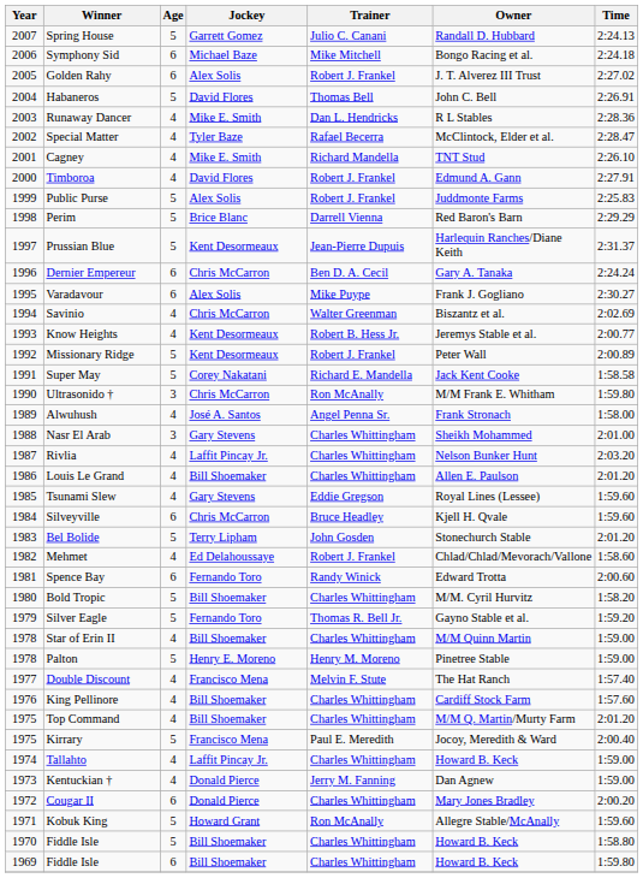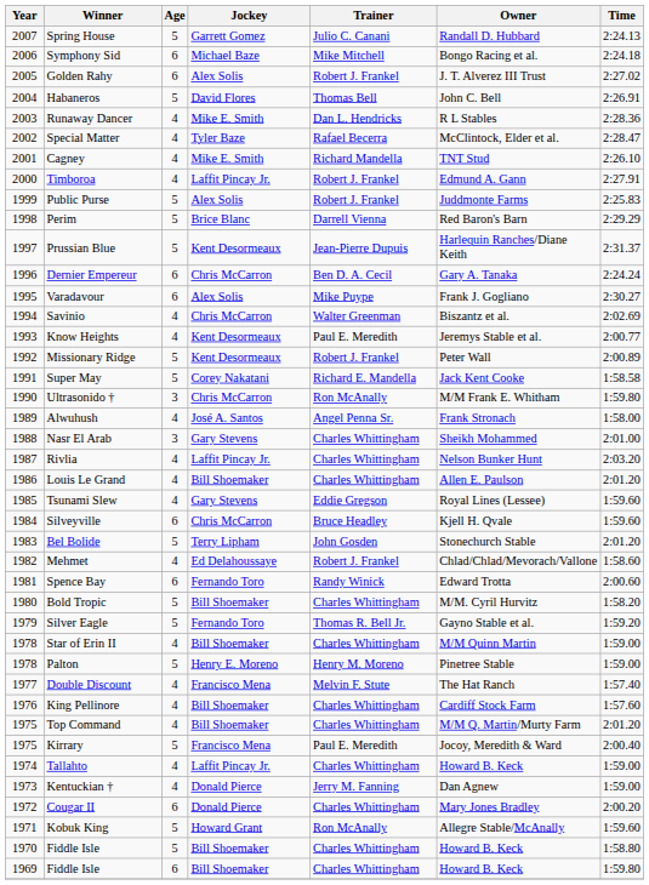 <table class="wikitable sortable" style="font-size:90%">
 <tr>
 <th style="width:38px">Year<br></th>
 <th style="width:130px">Winner<br></th>
 <th>Age<br></th>
 <th style="width:135px">Jockey<br></th>
 <th style="width:140px">Trainer<br></th>
 <th style="width:170px">Owner<br></th>
 <th>Time</th>
 </tr>
 <tr>
 <td align=center>2007</td>
 <td>Spring House</td>
 <td align=center>5</td>
 <td><a href='#'>Garrett Gomez</a></td>
 <td><a href='#'>Julio C. Canani</a></td>
 <td><a href='#'>Randall D. Hubbard</a></td>
 <td>2:24.13</td>
 </tr>
 <tr>
 <td align=center>2006</td>
 <td>Symphony Sid</td>
 <td align=center>6</td>
 <td><a href='#'>Michael Baze</a></td>
 <td><a href='#'>Mike Mitchell</a></td>
 <td>Bongo Racing et al.</td>
 <td>2:24.18</td>
 </tr>
 <tr>
 <td align=center>2005</td>
 <td>Golden Rahy</td>
 <td align=center>6</td>
 <td><a href='#'>Alex Solis</a></td>
 <td><a href='#'>Robert J. Frankel</a></td>
 <td>J. T. Alverez III Trust</td>
 <td>2:27.02</td>
 </tr>
 <tr>
 <td align=center>2004</td>
 <td>Habaneros</td>
 <td align=center>5</td>
 <td><a href='#'>David Flores</a></td>
 <td><a href='#'>Thomas Bell</a></td>
 <td>John C. Bell</td>
 <td>2:26.91</td>
 </tr>
 <tr>
 <td align=center>2003</td>
 <td>Runaway Dancer</td>
 <td align=center>4</td>
 <td><a href='#'>Mike E. Smith</a></td>
 <td><a href='#'>Dan L. Hendricks</a></td>
 <td>R L Stables</td>
 <td>2:28.36</td>
 </tr>
 <tr>
 <td align=center>2002</td>
 <td>Special Matter</td>
 <td align=center>4</td>
 <td><a href='#'>Tyler Baze</a></td>
 <td><a href='#'>Rafael Becerra</a></td>
 <td>McClintock, Elder et al.</td>
 <td>2:28.47</td>
 </tr>
 <tr>
 <td align=center>2001</td>
 <td>Cagney</td>
 <td align=center>4</td>
 <td><a href='#'>Mike E. Smith</a></td>
 <td><a href='#'>Richard Mandella</a></td>
 <td><a href='#'>TNT Stud</a></td>
 <td>2:26.10</td>
 </tr>
 <tr>
 <td align=center>2000</td>
 <td><a href='#'>Timboroa</a></td>
 <td align=center>4</td>
-<td><a href='#'>David Flores</a></td>
+<td><a href='#'>Laffit Pincay Jr.</a></td>
 <td><a href='#'>Robert J. Frankel</a></td>
 <td><a href='#'>Edmund A. Gann</a></td>
 <td>2:27.91</td>
 </tr>
 <tr>
 <td align=center>1999</td>
 <td>Public Purse</td>
 <td align=center>5</td>
 <td><a href='#'>Alex Solis</a></td>
 <td><a href='#'>Robert J. Frankel</a></td>
 <td><a href='#'>Juddmonte Farms</a></td>
 <td>2:25.83</td>
 </tr>
 <tr>
 <td align=center>1998</td>
 <td>Perim</td>
 <td align=center>5</td>
 <td><a href='#'>Brice Blanc</a></td>
 <td><a href='#'>Darrell Vienna</a></td>
 <td>Red Baron's Barn</td>
 <td>2:29.29</td>
 </tr>
 <tr>
 <td align=center>1997</td>
 <td>Prussian Blue</td>
 <td align=center>5</td>
 <td><a href='#'>Kent Desormeaux</a></td>
 <td><a href='#'>Jean-Pierre Dupuis</a></td>
 <td><a href='#'>Harlequin Ranches</a>/Diane Keith</td>
 <td>2:31.37</td>
 </tr>
 <tr>
 <td align=center>1996</td>
 <td><a href='#'>Dernier Empereur</a></td>
 <td align=center>6</td>
 <td><a href='#'>Chris McCarron</a></td>
 <td><a href='#'>Ben D. A. Cecil</a></td>
 <td><a href='#'>Gary A. Tanaka</a></td>
 <td>2:24.24</td>
 </tr>
 <tr>
 <td align=center>1995</td>
 <td>Varadavour</td>
 <td align=center>6</td>
 <td><a href='#'>Alex Solis</a></td>
 <td><a href='#'>Mike Puype</a></td>
 <td>Frank J. Gogliano</td>
 <td>2:30.27</td>
 </tr>
 <tr>
 <td align=center>1994</td>
 <td>Savinio</td>
 <td align=center>4</td>
 <td><a href='#'>Chris McCarron</a></td>
 <td><a href='#'>Walter Greenman</a></td>
 <td>Biszantz et al.</td>
 <td>2:02.69</td>
 </tr>
 <tr>
 <td align=center>1993</td>
 <td>Know Heights</td>
 <td align=center>4</td>
 <td><a href='#'>Kent Desormeaux</a></td>
-<td><a href='#'>Robert B. Hess Jr.</a></td>
+<td>Paul E. Meredith</td>
 <td>Jeremys Stable et al.</td>
 <td>2:00.77</td>
 </tr>
 <tr>
 <td align=center>1992</td>
 <td>Missionary Ridge</td>
 <td align=center>5</td>
 <td><a href='#'>Kent Desormeaux</a></td>
 <td><a href='#'>Robert J. Frankel</a></td>
 <td>Peter Wall</td>
 <td>2:00.89</td>
 </tr>
 <tr>
 <td align=center>1991</td>
 <td>Super May</td>
 <td align=center>5</td>
 <td><a href='#'>Corey Nakatani</a></td>
 <td><a href='#'>Richard E. Mandella</a></td>
 <td><a href='#'>Jack Kent Cooke</a></td>
 <td>1:58.58</td>
 </tr>
 <tr>
 <td align=center>1990</td>
 <td>Ultrasonido †</td>
 <td align=center>3</td>
 <td><a href='#'>Chris McCarron</a></td>
 <td><a href='#'>Ron McAnally</a></td>
 <td>M/M Frank E. Whitham</td>
 <td>1:59.80</td>
 </tr>
 <tr>
 <td align=center>1989</td>
 <td>Alwuhush</td>
 <td align=center>4</td>
 <td><a href='#'>José A. Santos</a></td>
 <td><a href='#'>Angel Penna Sr.</a></td>
 <td><a href='#'>Frank Stronach</a></td>
 <td>1:58.00</td>
 </tr>
 <tr>
 <td align=center>1988</td>
 <td>Nasr El Arab</td>
 <td align=center>3</td>
 <td><a href='#'>Gary Stevens</a></td>
 <td><a href='#'>Charles Whittingham</a></td>
 <td><a href='#'>Sheikh Mohammed</a></td>
 <td>2:01.00</td>
 </tr>
 <tr>
 <td align=center>1987</td>
 <td>Rivlia</td>
 <td align=center>4</td>
 <td><a href='#'>Laffit Pincay Jr.</a></td>
 <td><a href='#'>Charles Whittingham</a></td>
 <td><a href='#'>Nelson Bunker Hunt</a></td>
 <td>2:03.20</td>
 </tr>
 <tr>
 <td align=center>1986</td>
 <td>Louis Le Grand</td>
 <td align=center>4</td>
 <td><a href='#'>Bill Shoemaker</a></td>
 <td><a href='#'>Charles Whittingham</a></td>
 <td><a href='#'>Allen E. Paulson</a></td>
 <td>2:01.20</td>
 </tr>
 <tr>
 <td align=center>1985</td>
 <td>Tsunami Slew</td>
 <td align=center>4</td>
 <td><a href='#'>Gary Stevens</a></td>
 <td><a href='#'>Eddie Gregson</a></td>
 <td>Royal Lines (Lessee)</td>
 <td>1:59.60</td>
 </tr>
 <tr>
 <td align=center>1984</td>
 <td>Silveyville</td>
 <td align=center>6</td>
 <td><a href='#'>Chris McCarron</a></td>
 <td><a href='#'>Bruce Headley</a></td>
 <td>Kjell H. Qvale</td>
 <td>1:59.60</td>
 </tr>
 <tr>
 <td align=center>1983</td>
 <td><a href='#'>Bel Bolide</a></td>
 <td align=center>5</td>
 <td><a href='#'>Terry Lipham</a></td>
 <td><a href='#'>John Gosden</a></td>
 <td>Stonechurch Stable</td>
 <td>2:01.20</td>
 </tr>
 <tr>
 <td align=center>1982</td>
 <td>Mehmet</td>
 <td align=center>4</td>
 <td><a href='#'>Ed Delahoussaye</a></td>
 <td><a href='#'>Robert J. Frankel</a></td>
 <td>Chlad/Chlad/Mevorach/Vallone</td>
 <td>1:58.60</td>
 </tr>
 <tr>
 <td align=center>1981</td>
 <td>Spence Bay</td>
 <td align=center>6</td>
 <td><a href='#'>Fernando Toro</a></td>
 <td><a href='#'>Randy Winick</a></td>
 <td>Edward Trotta</td>
 <td>2:00.60</td>
 </tr>
 <tr>
 <td align=center>1980</td>
 <td>Bold Tropic</td>
 <td align=center>5</td>
 <td><a href='#'>Bill Shoemaker</a></td>
 <td><a href='#'>Charles Whittingham</a></td>
 <td>M/M. Cyril Hurvitz</td>
 <td>1:58.20</td>
 </tr>
 <tr>
 <td align=center>1979</td>
 <td>Silver Eagle</td>
 <td align=center>5</td>
 <td><a href='#'>Fernando Toro</a></td>
 <td><a href='#'>Thomas R. Bell Jr.</a></td>
 <td>Gayno Stable et al.</td>
 <td>1:59.20</td>
 </tr>
 <tr>
 <td align=center>1978</td>
 <td>Star of Erin II</td>
 <td align=center>4</td>
 <td><a href='#'>Bill Shoemaker</a></td>
 <td><a href='#'>Charles Whittingham</a></td>
 <td><a href='#'>M/M Quinn Martin</a></td>
 <td>1:59.00</td>
 </tr>
 <tr>
 <td align=center>1978</td>
 <td>Palton</td>
 <td align=center>5</td>
 <td><a href='#'>Henry E. Moreno</a></td>
 <td><a href='#'>Henry M. Moreno</a></td>
 <td>Pinetree Stable</td>
 <td>1:59.00</td>
 </tr>
 <tr>
 <td align=center>1977</td>
 <td><a href='#'>Double Discount</a></td>
 <td align=center>4</td>
 <td><a href='#'>Francisco Mena</a></td>
 <td><a href='#'>Melvin F. Stute</a></td>
 <td>The Hat Ranch</td>
 <td>1:57.40</td>
 </tr>
 <tr>
 <td align=center>1976</td>
 <td>King Pellinore</td>
 <td align=center>4</td>
 <td><a href='#'>Bill Shoemaker</a></td>
 <td><a href='#'>Charles Whittingham</a></td>
 <td><a href='#'>Cardiff Stock Farm</a></td>
 <td>1:57.60</td>
 </tr>
 <tr>
 <td align=center>1975</td>
 <td>Top Command</td>
 <td align=center>4</td>
 <td><a href='#'>Bill Shoemaker</a></td>
 <td><a href='#'>Charles Whittingham</a></td>
 <td><a href='#'>M/M Q. Martin</a>/Murty Farm</td>
 <td>2:01.20</td>
 </tr>
 <tr>
 <td align=center>1975</td>
 <td>Kirrary</td>
 <td align=center>5</td>
 <td><a href='#'>Francisco Mena</a></td>
 <td>Paul E. Meredith</td>
 <td>Jocoy, Meredith & Ward</td>
 <td>2:00.40</td>
 </tr>
 <tr>
 <td align=center>1974</td>
 <td><a href='#'>Tallahto</a></td>
 <td align=center>4</td>
 <td><a href='#'>Laffit Pincay Jr.</a></td>
 <td><a href='#'>Charles Whittingham</a></td>
 <td><a href='#'>Howard B. Keck</a></td>
 <td>1:59.00</td>
 </tr>
 <tr>
 <td align=center>1973</td>
 <td>Kentuckian †</td>
 <td align=center>4</td>
 <td><a href='#'>Donald Pierce</a></td>
 <td><a href='#'>Jerry M. Fanning</a></td>
 <td>Dan Agnew</td>
 <td>1:59.00</td>
 </tr>
 <tr>
 <td align=center>1972</td>
 <td><a href='#'>Cougar II</a></td>
 <td align=center>6</td>
 <td><a href='#'>Donald Pierce</a></td>
 <td><a href='#'>Charles Whittingham</a></td>
 <td><a href='#'>Mary Jones Bradley</a></td>
 <td>2:00.20</td>
 </tr>
 <tr>
 <td align=center>1971</td>
 <td>Kobuk King</td>
 <td align=center>5</td>
 <td><a href='#'>Howard Grant</a></td>
 <td><a href='#'>Ron McAnally</a></td>
 <td>Allegre Stable/<a href='#'>McAnally</a></td>
 <td>1:59.60</td>
 </tr>
 <tr>
 <td align=center>1970</td>
 <td>Fiddle Isle</td>
 <td align=center>5</td>
 <td><a href='#'>Bill Shoemaker</a></td>
 <td><a href='#'>Charles Whittingham</a></td>
 <td><a href='#'>Howard B. Keck</a></td>
 <td>1:58.80</td>
 </tr>
 <tr>
 <td align=center>1969</td>
 <td>Fiddle Isle</td>
 <td align=center>6</td>
 <td><a href='#'>Bill Shoemaker</a></td>
 <td><a href='#'>Charles Whittingham</a></td>
 <td><a href='#'>Howard B. Keck</a></td>
 <td>1:59.80</td>
 </tr>
 <tr>
 </tr>
 </table>
